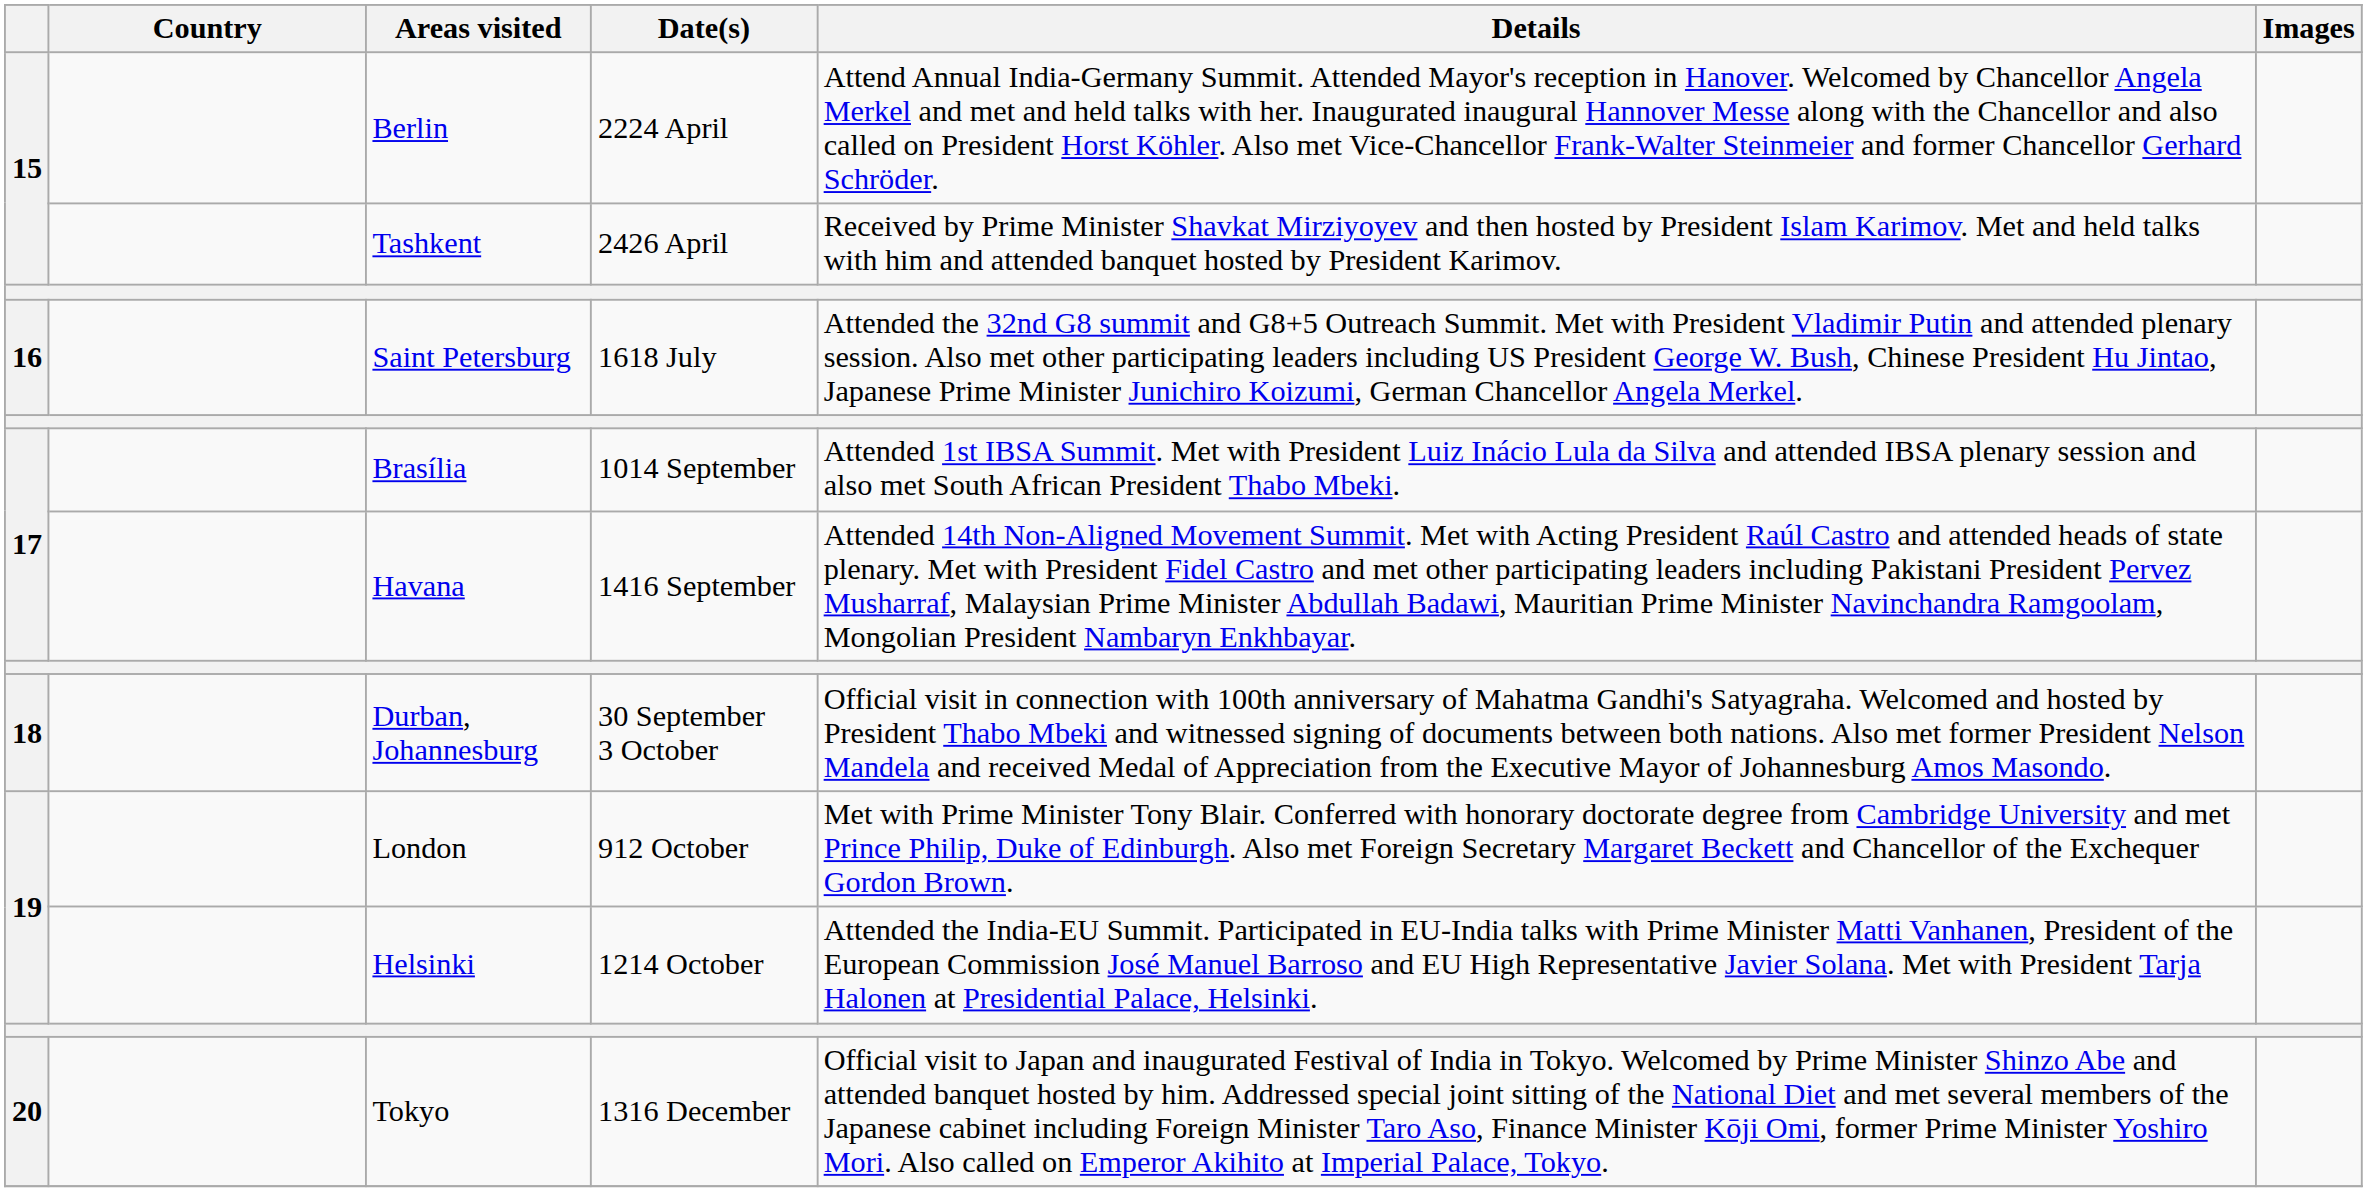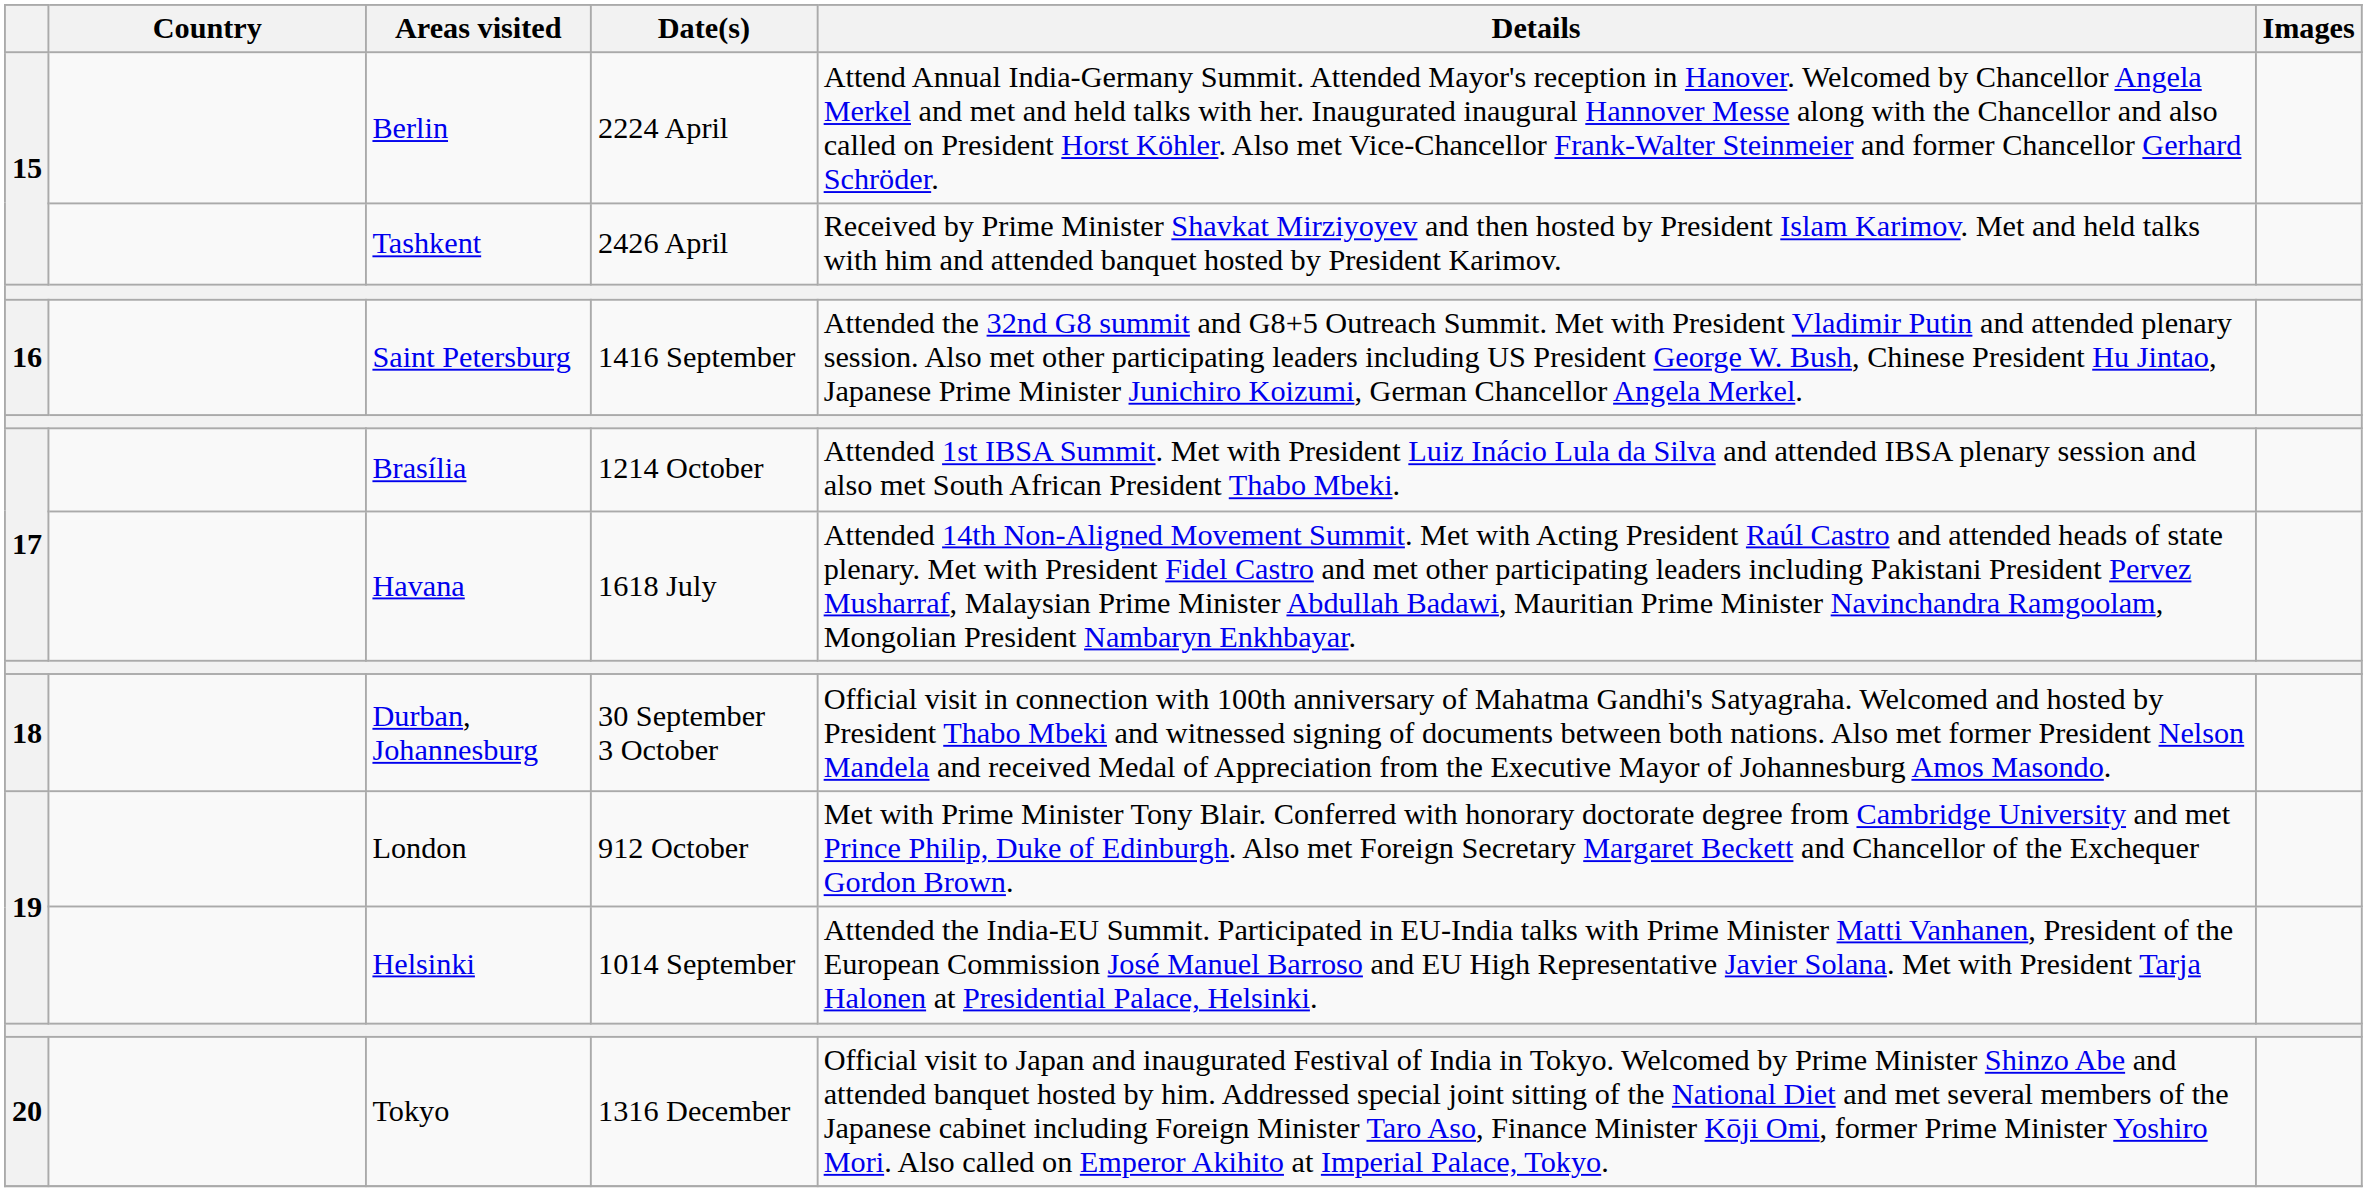 <table class="wikitable outercollapse sortable">
 <tr>
 <th></th>
 <th style="width:10em">Country</th>
 <th style="width:7em">Areas visited</th>
 <th style="width:7em">Date(s)</th>
 <th class="unsortable">Details</th>
 <th class="unsortable">Images</th>
 </tr>
 <tr>
 <th rowspan="2">15</th>
 <td></td>
 <td><a href='#'>Berlin</a></td>
 <td>2224 April</td>
 <td>Attend Annual India-Germany Summit. Attended Mayor's reception in <a href='#'>Hanover</a>. Welcomed by Chancellor <a href='#'>Angela Merkel</a> and met and held talks with her. Inaugurated inaugural <a href='#'>Hannover Messe</a> along with the Chancellor and also called on President <a href='#'>Horst Köhler</a>. Also met Vice-Chancellor <a href='#'>Frank-Walter Steinmeier</a> and former Chancellor <a href='#'>Gerhard Schröder</a>.</td>
 <td></td>
 </tr>
 <tr>
 <td></td>
 <td><a href='#'>Tashkent</a></td>
 <td>2426 April</td>
 <td>Received by Prime Minister <a href='#'>Shavkat Mirziyoyev</a> and then hosted by President <a href='#'>Islam Karimov</a>. Met and held talks with him and attended banquet hosted by President Karimov.</td>
 <td></td>
 </tr>
 <tr>
 <th colspan="6"></th>
 </tr>
 <tr>
 <th>16</th>
 <td></td>
 <td><a href='#'>Saint Petersburg</a></td>
-<td>1618 July</td>
+<td>1416 September</td>
 <td>Attended the <a href='#'>32nd G8 summit</a> and G8+5 Outreach Summit. Met with President <a href='#'>Vladimir Putin</a> and attended plenary session. Also met other participating leaders including US President <a href='#'>George W. Bush</a>, Chinese President <a href='#'>Hu Jintao</a>, Japanese Prime Minister <a href='#'>Junichiro Koizumi</a>, German Chancellor <a href='#'>Angela Merkel</a>.</td>
 <td></td>
 </tr>
 <tr>
 <th colspan="6"></th>
 </tr>
 <tr>
 <th rowspan="2">17</th>
 <td></td>
 <td><a href='#'>Brasília</a></td>
-<td>1014 September</td>
+<td>1214 October</td>
 <td>Attended <a href='#'>1st IBSA Summit</a>. Met with President <a href='#'>Luiz Inácio Lula da Silva</a> and attended IBSA plenary session and also met South African President <a href='#'>Thabo Mbeki</a>.</td>
 <td></td>
 </tr>
 <tr>
 <td></td>
 <td><a href='#'>Havana</a></td>
-<td>1416 September</td>
+<td>1618 July</td>
 <td>Attended <a href='#'>14th Non-Aligned Movement Summit</a>. Met with Acting President <a href='#'>Raúl Castro</a> and attended heads of state plenary. Met with President <a href='#'>Fidel Castro</a> and met other participating leaders including Pakistani President <a href='#'>Pervez Musharraf</a>, Malaysian Prime Minister <a href='#'>Abdullah Badawi</a>, Mauritian Prime Minister <a href='#'>Navinchandra Ramgoolam</a>, Mongolian President <a href='#'>Nambaryn Enkhbayar</a>.</td>
 <td></td>
 </tr>
 <tr>
 <th colspan="6"></th>
 </tr>
 <tr>
 <th>18</th>
 <td></td>
 <td><a href='#'>Durban</a>, <a href='#'>Johannesburg</a></td>
 <td>30 September<br>3 October</td>
 <td>Official visit in connection with 100th anniversary of Mahatma Gandhi's Satyagraha. Welcomed and hosted by President <a href='#'>Thabo Mbeki</a> and witnessed signing of documents between both nations. Also met former President <a href='#'>Nelson Mandela</a> and received Medal of Appreciation from the Executive Mayor of Johannesburg <a href='#'>Amos Masondo</a>.</td>
 <td></td>
 </tr>
 <tr>
 <th rowspan="2">19</th>
 <td></td>
 <td>London</td>
 <td>912 October</td>
 <td>Met with Prime Minister Tony Blair. Conferred with honorary doctorate degree from <a href='#'>Cambridge University</a> and met <a href='#'>Prince Philip, Duke of Edinburgh</a>. Also met Foreign Secretary <a href='#'>Margaret Beckett</a> and Chancellor of the Exchequer <a href='#'>Gordon Brown</a>.</td>
 <td></td>
 </tr>
 <tr>
 <td></td>
 <td><a href='#'>Helsinki</a></td>
-<td>1214 October</td>
+<td>1014 September</td>
 <td>Attended the India-EU Summit. Participated in EU-India talks with Prime Minister <a href='#'>Matti Vanhanen</a>, President of the European Commission <a href='#'>José Manuel Barroso</a> and EU High Representative <a href='#'>Javier Solana</a>. Met with President <a href='#'>Tarja Halonen</a> at <a href='#'>Presidential Palace, Helsinki</a>.</td>
 <td></td>
 </tr>
 <tr>
 <th colspan="6"></th>
 </tr>
 <tr>
 <th>20</th>
 <td></td>
 <td>Tokyo</td>
 <td>1316 December</td>
 <td>Official visit to Japan and inaugurated Festival of India in Tokyo. Welcomed by Prime Minister <a href='#'>Shinzo Abe</a> and attended banquet hosted by him. Addressed special joint sitting of the <a href='#'>National Diet</a> and met several members of the Japanese cabinet including Foreign Minister <a href='#'>Taro Aso</a>, Finance Minister <a href='#'>Kōji Omi</a>, former Prime Minister <a href='#'>Yoshiro Mori</a>. Also called on <a href='#'>Emperor Akihito</a> at <a href='#'>Imperial Palace, Tokyo</a>.</td>
 <td></td>
 </tr>
 <tr>
 </tr>
 </table>
